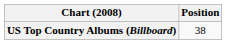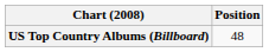 <table class="wikitable plainrowheaders" style="text-align:center">
 <tr>
 <th scope="col">Chart (2008)</th>
 <th scope="col">Position</th>
 </tr>
 <tr>
 <th scope="row">US Top Country Albums (<em>Billboard</em>)</th>
-<td>38</td>
+<td>48</td>
 </tr>
 </table>
